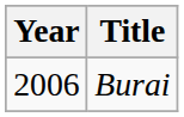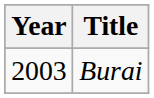 <table class="wikitable">
 <tr>
 <th>Year</th>
 <th>Title</th>
 </tr>
 <tr>
-<td>2006</td>
+<td>2003</td>
 <td><em>Burai</em></td>
 </tr>
 </table>
